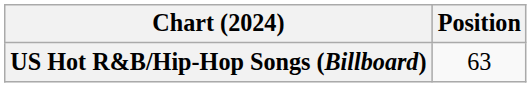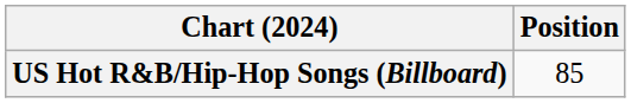 <table class="wikitable plainrowheaders" style="text-align:center">
 <tr>
 <th scope="col">Chart (2024)</th>
 <th scope="col">Position</th>
 </tr>
 <tr>
 <th scope="row">US Hot R&B/Hip-Hop Songs (<em>Billboard</em>)</th>
-<td>63</td>
+<td>85</td>
 </tr>
 </table>
